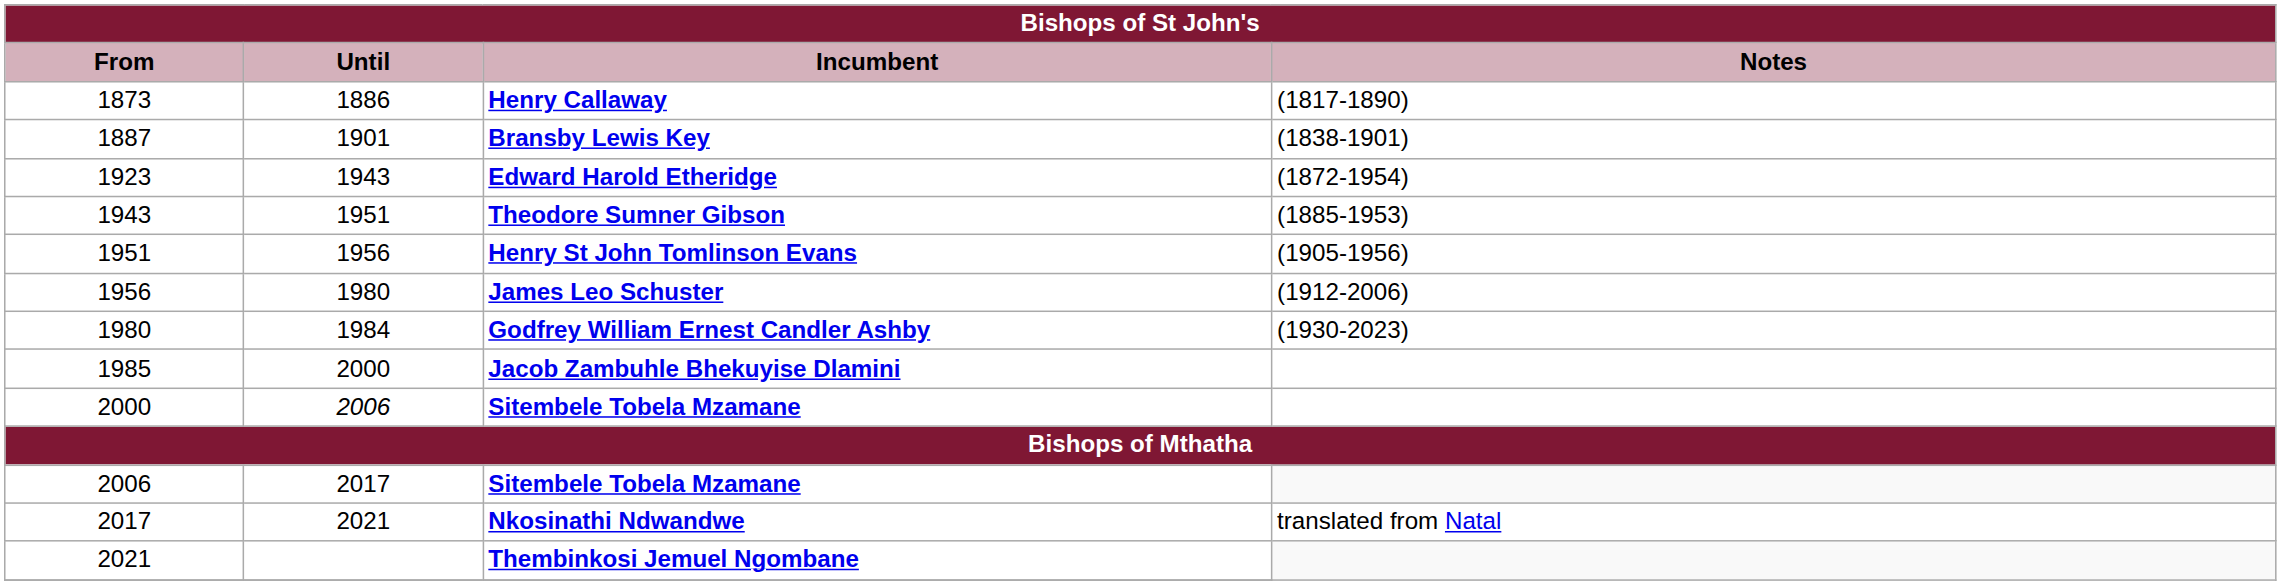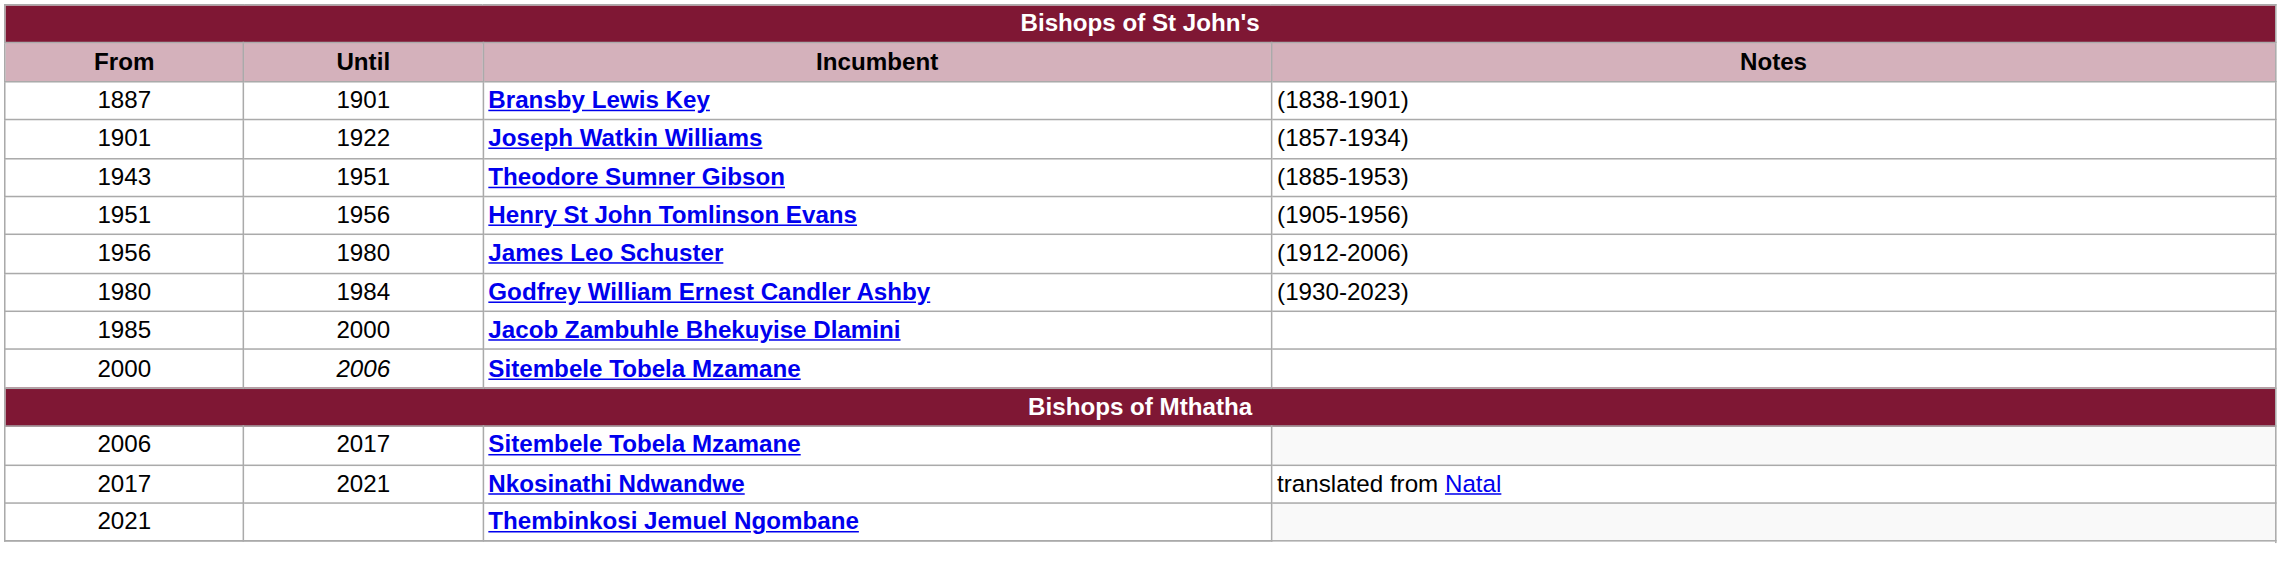 <table class="wikitable" style="width: 95%;">
 <tr>
 <th colspan="4" style="background-color: #7F1734; color: white;">Bishops of St John's</th>
 </tr>
 <tr>
 <th style="background-color: #D4B1BB; width: 10%;">From</th>
 <th style="background-color: #D4B1BB; width: 10%;">Until</th>
 <th style="background-color: #D4B1BB; width: 33%;">Incumbent</th>
 <th style="background-color: #D4B1BB; width: 42%;">Notes</th>
 </tr>
 <tr valign="top" style="background-color: white;">
-<td style="text-align: center;">1873</td>
-<td style="text-align: center;">1886</td>
-<td><strong><a href='#'>Henry Callaway</a></strong></td>
-<td>(1817-1890)</td>
-</tr>
-<tr valign="top" style="background-color: white;">
 <td style="text-align: center;">1887</td>
 <td style="text-align: center;">1901</td>
 <td><strong><a href='#'>Bransby Lewis Key</a></strong></td>
 <td>(1838-1901)</td>
 </tr>
 <tr valign="top" style="background-color: white;">
-<td style="text-align: center;">1923</td>
-<td style="text-align: center;">1943</td>
-<td><strong><a href='#'>Edward Harold Etheridge</a></strong></td>
-<td>(1872-1954)</td>
+<td style="text-align: center;">1901</td>
+<td style="text-align: center;">1922</td>
+<td><strong><a href='#'>Joseph Watkin Williams</a></strong></td>
+<td>(1857-1934)</td>
 </tr>
 <tr valign="top" style="background-color: white;">
 <td style="text-align: center;">1943</td>
 <td style="text-align: center;">1951</td>
 <td><strong><a href='#'>Theodore Sumner Gibson</a></strong></td>
 <td>(1885-1953)</td>
 </tr>
 <tr valign="top" style="background-color: white;">
 <td style="text-align: center;">1951</td>
 <td style="text-align: center;">1956</td>
 <td><strong><a href='#'>Henry St John Tomlinson Evans</a></strong></td>
 <td>(1905-1956)</td>
 </tr>
 <tr valign="top" style="background-color: white;">
 <td style="text-align: center;">1956</td>
 <td style="text-align: center;">1980</td>
 <td><strong><a href='#'>James Leo Schuster</a></strong></td>
 <td>(1912-2006)</td>
 </tr>
 <tr valign="top" style="background-color: white;">
 <td style="text-align: center;">1980</td>
 <td style="text-align: center;">1984</td>
 <td><strong><a href='#'>Godfrey William Ernest Candler Ashby</a></strong></td>
 <td>(1930-2023)</td>
 </tr>
 <tr valign="top" style="background-color: white;">
 <td style="text-align: center;">1985</td>
 <td style="text-align: center;">2000</td>
 <td><strong><a href='#'>Jacob Zambuhle Bhekuyise Dlamini</a></strong></td>
 <td></td>
 </tr>
 <tr valign="top" style="background-color: white;">
 <td style="text-align: center;">2000</td>
 <td style="text-align: center;"><em>2006</em></td>
 <td><strong><a href='#'>Sitembele Tobela Mzamane</a></strong></td>
 <td></td>
 </tr>
 <tr>
 <th colspan="4" style="background-color: #7F1734; color: white;">Bishops of Mthatha</th>
 </tr>
 <tr valign="top" style="background-color: white;">
 <td style="text-align: center;">2006</td>
 <td style="text-align: center;">2017</td>
 <td><strong><a href='#'>Sitembele Tobela Mzamane</a></strong></td>
 </tr>
 <tr valign="top" style="background-color: white;">
 <td style="text-align: center;">2017</td>
 <td style="text-align: center;">2021</td>
 <td><strong><a href='#'>Nkosinathi Ndwandwe</a></strong></td>
 <td>translated from <a href='#'>Natal</a></td>
 </tr>
 <tr valign="top" style="background-color: white;">
 <td style="text-align: center;">2021</td>
 <td style="text-align: center;"></td>
 <td><strong><a href='#'>Thembinkosi Jemuel Ngombane</a></strong></td>
 </tr>
 <tr>
 </tr>
 </table>
